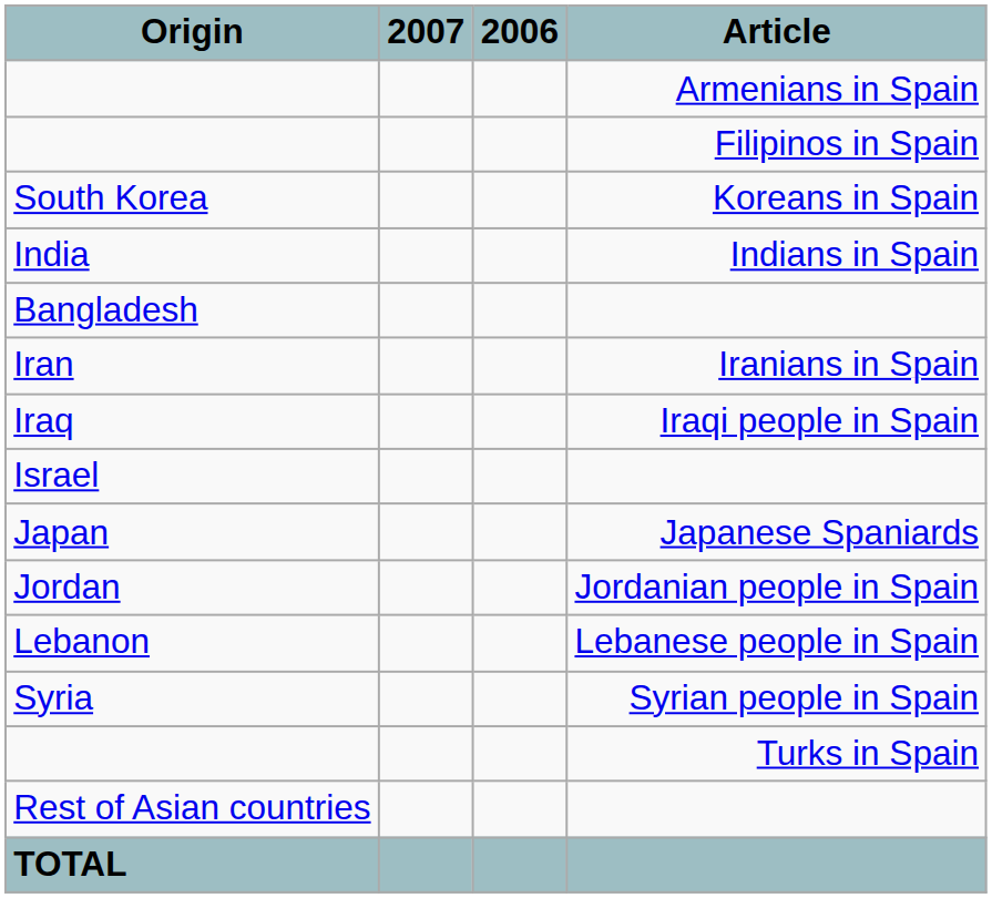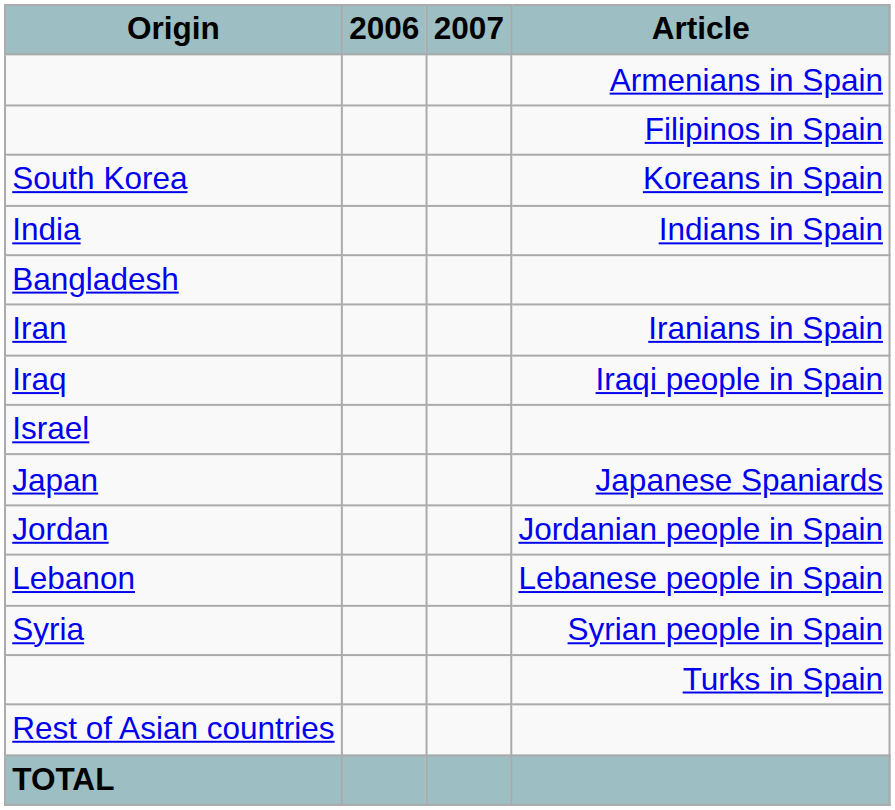 <table class="wikitable sortable">
 <tr>
 <th style="text-align:center; background:#9dbec3;">Origin</th>
+<th style="text-align:center; background:#9dbec3;">2006</th>
 <th style="text-align:center; background:#9dbec3;">2007</th>
-<th style="text-align:center; background:#9dbec3;">2006</th>
 <th style="text-align:center; background:#9dbec3;">Article</th>
 </tr>
 <tr>
 <td border = "1"></td>
 <td align="right"></td>
 <td align="right"></td>
 <td align="right"><a href='#'>Armenians in Spain</a></td>
 </tr>
 <tr>
 <td border = "1"></td>
 <td align="right"></td>
 <td align="right"></td>
 <td align="right"><a href='#'>Filipinos in Spain</a></td>
 </tr>
 <tr>
 <td border = "1"> <a href='#'>South Korea</a></td>
 <td align="right"></td>
 <td align="right"></td>
 <td align="right"><a href='#'>Koreans in Spain</a></td>
 </tr>
 <tr>
 <td border = "1"> <a href='#'>India</a></td>
 <td align="right"></td>
 <td align="right"></td>
 <td align="right"><a href='#'>Indians in Spain</a></td>
 </tr>
 <tr>
 <td border = "1"> <a href='#'>Bangladesh</a></td>
 <td align="right"></td>
 <td align="right"></td>
 <td align="right"></td>
 </tr>
 <tr>
 <td border = "1"> <a href='#'>Iran</a></td>
 <td align="right"></td>
 <td align="right"></td>
 <td align="right"><a href='#'>Iranians in Spain</a></td>
 </tr>
 <tr>
 <td border = "1"> <a href='#'>Iraq</a></td>
 <td align="right"></td>
 <td align="right"></td>
 <td align="right"><a href='#'>Iraqi people in Spain</a></td>
 </tr>
 <tr>
 <td border = "1"> <a href='#'>Israel</a></td>
 <td align="right"></td>
 <td align="right"></td>
 <td align="right"></td>
 </tr>
 <tr>
 <td border = "1"> <a href='#'>Japan</a></td>
 <td align="right"></td>
 <td align="right"></td>
 <td align="right"><a href='#'>Japanese Spaniards</a></td>
 </tr>
 <tr>
 <td border = "1"> <a href='#'>Jordan</a></td>
 <td align="right"></td>
 <td align="right"></td>
 <td align="right"><a href='#'>Jordanian people in Spain</a></td>
 </tr>
 <tr>
 <td border = "1"> <a href='#'>Lebanon</a></td>
 <td align="right"></td>
 <td align="right"></td>
 <td align="right"><a href='#'>Lebanese people in Spain</a></td>
 </tr>
 <tr>
 <td border = "1"> <a href='#'>Syria</a></td>
 <td align="right"></td>
 <td align="right"></td>
 <td align="right"><a href='#'>Syrian people in Spain</a></td>
 </tr>
 <tr>
 <td border = "1"></td>
 <td align="right"></td>
 <td align="right"></td>
 <td align="right"><a href='#'>Turks in Spain</a></td>
 </tr>
 <tr>
 <td border = "1"><a href='#'>Rest of Asian countries</a></td>
 <td align="right"></td>
 <td align="right"></td>
 <td align="right"></td>
 </tr>
 <tr>
 <td border = "1" style="background:#9DBEC3;"><strong>TOTAL</strong></td>
 <td style="text-align:right; background:#9dbec3;"></td>
 <td style="text-align:right; background:#9dbec3;"></td>
 <td style="text-align:right; background:#9dbec3;"></td>
 </tr>
 </table>
